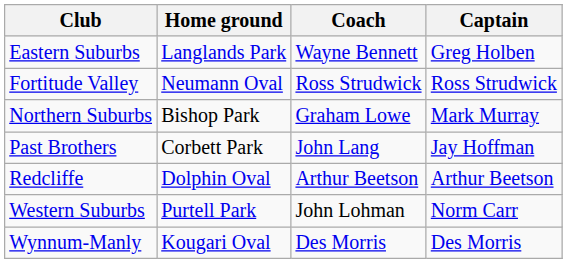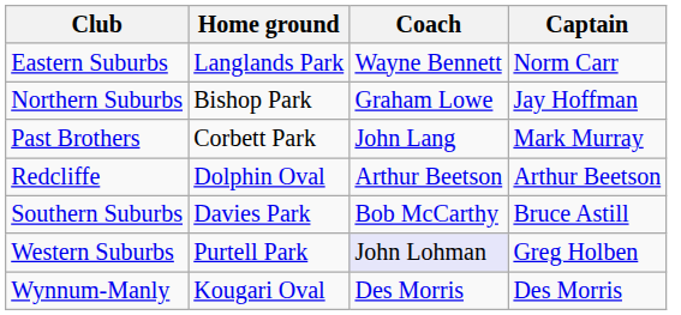 <table class="wikitable sortable">
 <tr>
 <th>Club</th>
 <th>Home ground</th>
 <th>Coach</th>
 <th>Captain</th>
 </tr>
 <tr>
 <td> <a href='#'>Eastern Suburbs</a></td>
 <td><a href='#'>Langlands Park</a></td>
 <td><a href='#'>Wayne Bennett</a></td>
-<td><a href='#'>Greg Holben</a></td>
-</tr>
-<tr>
-<td> <a href='#'>Fortitude Valley</a></td>
-<td><a href='#'>Neumann Oval</a></td>
-<td><a href='#'>Ross Strudwick</a></td>
-<td><a href='#'>Ross Strudwick</a></td>
+<td><a href='#'>Norm Carr</a></td>
 </tr>
 <tr>
 <td> <a href='#'>Northern Suburbs</a></td>
 <td>Bishop Park</td>
 <td><a href='#'>Graham Lowe</a></td>
-<td><a href='#'>Mark Murray</a></td>
+<td><a href='#'>Jay Hoffman</a></td>
 </tr>
 <tr>
 <td> <a href='#'>Past Brothers</a></td>
 <td>Corbett Park</td>
 <td><a href='#'>John Lang</a></td>
-<td><a href='#'>Jay Hoffman</a></td>
+<td><a href='#'>Mark Murray</a></td>
 </tr>
 <tr>
 <td> <a href='#'>Redcliffe</a></td>
 <td><a href='#'>Dolphin Oval</a></td>
 <td><a href='#'>Arthur Beetson</a></td>
 <td><a href='#'>Arthur Beetson</a></td>
 </tr>
 <tr>
+<td> <a href='#'>Southern Suburbs</a></td>
+<td><a href='#'>Davies Park</a></td>
+<td><a href='#'>Bob McCarthy</a></td>
+<td><a href='#'>Bruce Astill</a></td>
+</tr>
+<tr>
 <td> <a href='#'>Western Suburbs</a></td>
 <td><a href='#'>Purtell Park</a></td>
-<td>John Lohman</td>
-<td><a href='#'>Norm Carr</a></td>
+<td style="background: lavender;">John Lohman</td>
+<td><a href='#'>Greg Holben</a></td>
 </tr>
 <tr>
 <td> <a href='#'>Wynnum-Manly</a></td>
 <td><a href='#'>Kougari Oval</a></td>
 <td><a href='#'>Des Morris</a></td>
 <td><a href='#'>Des Morris</a></td>
 </tr>
 </table>
